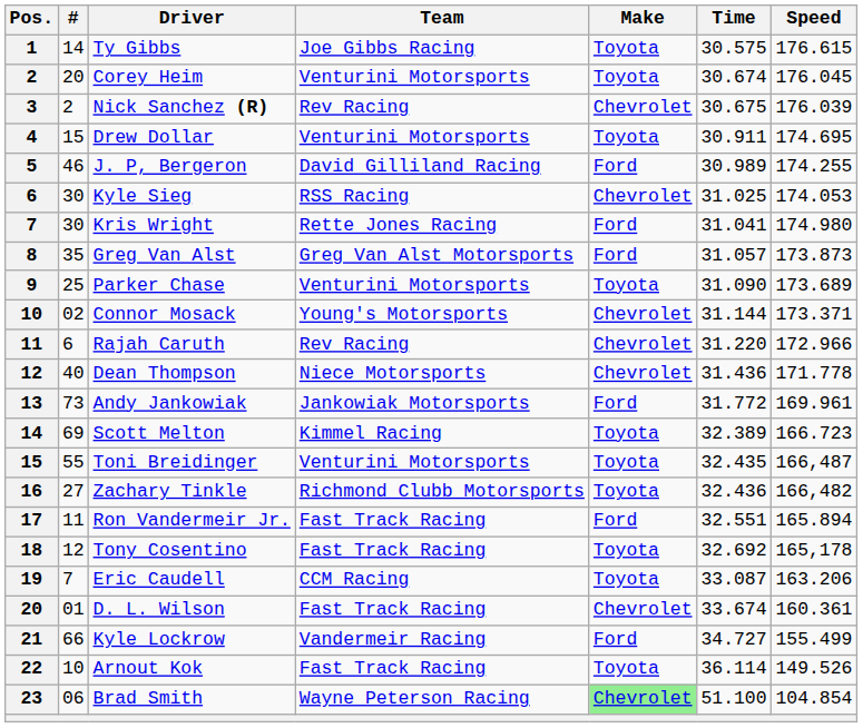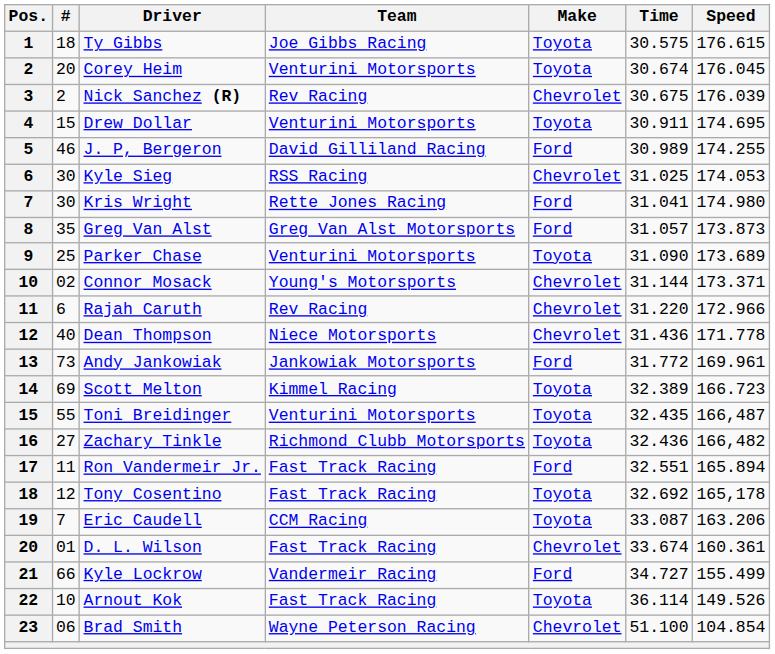 <table class="wikitable" style="font-size:95%">
 <tr>
 <th>Pos.</th>
 <th>#</th>
 <th>Driver</th>
 <th>Team</th>
 <th>Make</th>
 <th>Time</th>
 <th>Speed</th>
 </tr>
 <tr>
 <th>1</th>
-<td>14</td>
+<td>18</td>
 <td><a href='#'>Ty Gibbs</a></td>
 <td><a href='#'>Joe Gibbs Racing</a></td>
 <td><a href='#'>Toyota</a></td>
 <td>30.575</td>
 <td>176.615</td>
 </tr>
 <tr>
 <th>2</th>
 <td>20</td>
 <td><a href='#'>Corey Heim</a></td>
 <td><a href='#'>Venturini Motorsports</a></td>
 <td><a href='#'>Toyota</a></td>
 <td>30.674</td>
 <td>176.045</td>
 </tr>
 <tr>
 <th>3</th>
 <td>2</td>
 <td><a href='#'>Nick Sanchez</a> <strong>(R)</strong></td>
 <td><a href='#'>Rev Racing</a></td>
 <td><a href='#'>Chevrolet</a></td>
 <td>30.675</td>
 <td>176.039</td>
 </tr>
 <tr>
 <th>4</th>
 <td>15</td>
 <td><a href='#'>Drew Dollar</a></td>
 <td><a href='#'>Venturini Motorsports</a></td>
 <td><a href='#'>Toyota</a></td>
 <td>30.911</td>
 <td>174.695</td>
 </tr>
 <tr>
 <th>5</th>
 <td>46</td>
 <td><a href='#'>J. P, Bergeron</a></td>
 <td><a href='#'>David Gilliland Racing</a></td>
 <td><a href='#'>Ford</a></td>
 <td>30.989</td>
 <td>174.255</td>
 </tr>
 <tr>
 <th>6</th>
 <td>30</td>
 <td><a href='#'>Kyle Sieg</a></td>
 <td><a href='#'>RSS Racing</a></td>
 <td><a href='#'>Chevrolet</a></td>
 <td>31.025</td>
 <td>174.053</td>
 </tr>
 <tr>
 <th>7</th>
 <td>30</td>
 <td><a href='#'>Kris Wright</a></td>
 <td><a href='#'>Rette Jones Racing</a></td>
 <td><a href='#'>Ford</a></td>
 <td>31.041</td>
 <td>174.980</td>
 </tr>
 <tr>
 <th>8</th>
 <td>35</td>
 <td><a href='#'>Greg Van Alst</a></td>
 <td><a href='#'>Greg Van Alst Motorsports</a></td>
 <td><a href='#'>Ford</a></td>
 <td>31.057</td>
 <td>173.873</td>
 </tr>
 <tr>
 <th>9</th>
 <td>25</td>
 <td><a href='#'>Parker Chase</a></td>
 <td><a href='#'>Venturini Motorsports</a></td>
 <td><a href='#'>Toyota</a></td>
 <td>31.090</td>
 <td>173.689</td>
 </tr>
 <tr>
 <th>10</th>
 <td>02</td>
 <td><a href='#'>Connor Mosack</a></td>
 <td><a href='#'>Young's Motorsports</a></td>
 <td><a href='#'>Chevrolet</a></td>
 <td>31.144</td>
 <td>173.371</td>
 </tr>
 <tr>
 <th>11</th>
 <td>6</td>
 <td><a href='#'>Rajah Caruth</a></td>
 <td><a href='#'>Rev Racing</a></td>
 <td><a href='#'>Chevrolet</a></td>
 <td>31.220</td>
 <td>172.966</td>
 </tr>
 <tr>
 <th>12</th>
 <td>40</td>
 <td><a href='#'>Dean Thompson</a></td>
 <td><a href='#'>Niece Motorsports</a></td>
 <td><a href='#'>Chevrolet</a></td>
 <td>31.436</td>
 <td>171.778</td>
 </tr>
 <tr>
 <th>13</th>
 <td>73</td>
 <td><a href='#'>Andy Jankowiak</a></td>
 <td><a href='#'>Jankowiak Motorsports</a></td>
 <td><a href='#'>Ford</a></td>
 <td>31.772</td>
 <td>169.961</td>
 </tr>
 <tr>
 <th>14</th>
 <td>69</td>
 <td><a href='#'>Scott Melton</a></td>
 <td><a href='#'>Kimmel Racing</a></td>
 <td><a href='#'>Toyota</a></td>
 <td>32.389</td>
 <td>166.723</td>
 </tr>
 <tr>
 <th>15</th>
 <td>55</td>
 <td><a href='#'>Toni Breidinger</a></td>
 <td><a href='#'>Venturini Motorsports</a></td>
 <td><a href='#'>Toyota</a></td>
 <td>32.435</td>
 <td>166,487</td>
 </tr>
 <tr>
 <th>16</th>
 <td>27</td>
 <td><a href='#'>Zachary Tinkle</a></td>
 <td><a href='#'>Richmond Clubb Motorsports</a></td>
 <td><a href='#'>Toyota</a></td>
 <td>32.436</td>
 <td>166,482</td>
 </tr>
 <tr>
 <th>17</th>
 <td>11</td>
 <td><a href='#'>Ron Vandermeir Jr.</a></td>
 <td><a href='#'>Fast Track Racing</a></td>
 <td><a href='#'>Ford</a></td>
 <td>32.551</td>
 <td>165.894</td>
 </tr>
 <tr>
 <th>18</th>
 <td>12</td>
 <td><a href='#'>Tony Cosentino</a></td>
 <td><a href='#'>Fast Track Racing</a></td>
 <td><a href='#'>Toyota</a></td>
 <td>32.692</td>
 <td>165,178</td>
 </tr>
 <tr>
 <th>19</th>
 <td>7</td>
 <td><a href='#'>Eric Caudell</a></td>
 <td><a href='#'>CCM Racing</a></td>
 <td><a href='#'>Toyota</a></td>
 <td>33.087</td>
 <td>163.206</td>
 </tr>
 <tr>
 <th>20</th>
 <td>01</td>
 <td><a href='#'>D. L. Wilson</a></td>
 <td><a href='#'>Fast Track Racing</a></td>
 <td><a href='#'>Chevrolet</a></td>
 <td>33.674</td>
 <td>160.361</td>
 </tr>
 <tr>
 <th>21</th>
 <td>66</td>
 <td><a href='#'>Kyle Lockrow</a></td>
 <td><a href='#'>Vandermeir Racing</a></td>
 <td><a href='#'>Ford</a></td>
 <td>34.727</td>
 <td>155.499</td>
 </tr>
 <tr>
 <th>22</th>
 <td>10</td>
 <td><a href='#'>Arnout Kok</a></td>
 <td><a href='#'>Fast Track Racing</a></td>
 <td><a href='#'>Toyota</a></td>
 <td>36.114</td>
 <td>149.526</td>
 </tr>
 <tr>
 <th>23</th>
 <td>06</td>
 <td><a href='#'>Brad Smith</a></td>
 <td><a href='#'>Wayne Peterson Racing</a></td>
-<td style="background: lightgreen;"><a href='#'>Chevrolet</a></td>
+<td><a href='#'>Chevrolet</a></td>
 <td>51.100</td>
 <td>104.854</td>
 </tr>
 <tr>
 <th colspan="7"></th>
 </tr>
 </table>
